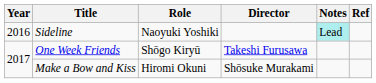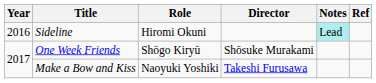 <table class="wikitable sortable">
 <tr>
 <th>Year</th>
 <th>Title</th>
 <th>Role</th>
 <th>Director</th>
 <th>Notes</th>
 <th>Ref</th>
 </tr>
 <tr>
 <td>2016</td>
 <td><em>Sideline</em></td>
-<td>Naoyuki Yoshiki</td>
+<td>Hiromi Okuni</td>
 <td></td>
 <td style="background: paleturquoise;">Lead</td>
 <td></td>
 </tr>
 <tr>
 <td rowspan=2>2017</td>
 <td><em><a href='#'>One Week Friends</a></em></td>
 <td>Shōgo Kiryū</td>
-<td><a href='#'>Takeshi Furusawa</a></td>
+<td>Shōsuke Murakami</td>
 <td></td>
 <td></td>
 </tr>
 <tr>
 <td><em>Make a Bow and Kiss</em></td>
-<td>Hiromi Okuni</td>
-<td>Shōsuke Murakami</td>
+<td>Naoyuki Yoshiki</td>
+<td><a href='#'>Takeshi Furusawa</a></td>
 <td></td>
 <td></td>
 </tr>
 </table>
